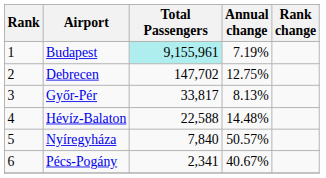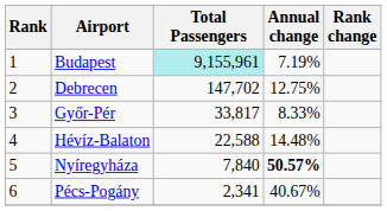 <table class="wikitable">
 <tr>
 <th>Rank</th>
 <th>Airport</th>
 <th style="width:100px">Total<br>Passengers</th>
 <th>Annual<br>change</th>
 <th>Rank<br>change</th>
 </tr>
 <tr>
 <td>1</td>
 <td><a href='#'>Budapest</a></td>
 <td align="right" style="background: paleturquoise;">9,155,961</td>
 <td align="right"> 7.19%</td>
 <td align="center"></td>
 </tr>
 <tr>
 <td>2</td>
 <td><a href='#'>Debrecen</a></td>
 <td align="right">147,702</td>
 <td align="right"> 12.75%</td>
 <td align="center"></td>
 </tr>
 <tr>
 <td>3</td>
 <td><a href='#'>Győr-Pér</a></td>
 <td align="right">33,817</td>
-<td align="right"> 8.13%</td>
+<td align="right"> 8.33%</td>
 <td align="center"></td>
 </tr>
 <tr>
 <td>4</td>
 <td><a href='#'>Hévíz-Balaton</a></td>
 <td align="right">22,588</td>
 <td align="right"> 14.48%</td>
 <td align="center"></td>
 </tr>
 <tr>
 <td>5</td>
 <td><a href='#'>Nyíregyháza</a></td>
 <td align="right">7,840</td>
-<td align="right"> 50.57%</td>
+<td align="right"><strong> 50.57%</strong></td>
 <td align="center"></td>
 </tr>
 <tr>
 <td>6</td>
 <td><a href='#'>Pécs-Pogány</a></td>
 <td align="right">2,341</td>
 <td align="right"> 40.67%</td>
 <td align="center"></td>
 </tr>
 <tr>
 </tr>
 </table>
